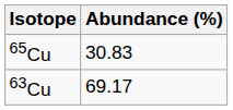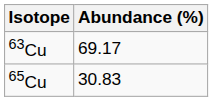 <table class="wikitable">
 <tr>
 <th>Isotope</th>
 <th>Abundance (%)</th>
 </tr>
 <tr>
+<td><sup>63</sup>Cu</td>
+<td>69.17</td>
+</tr>
+<tr>
 <td><sup>65</sup>Cu</td>
 <td>30.83</td>
 </tr>
-<tr>
-<td><sup>63</sup>Cu</td>
-<td>69.17</td>
-</tr>
 </table>
